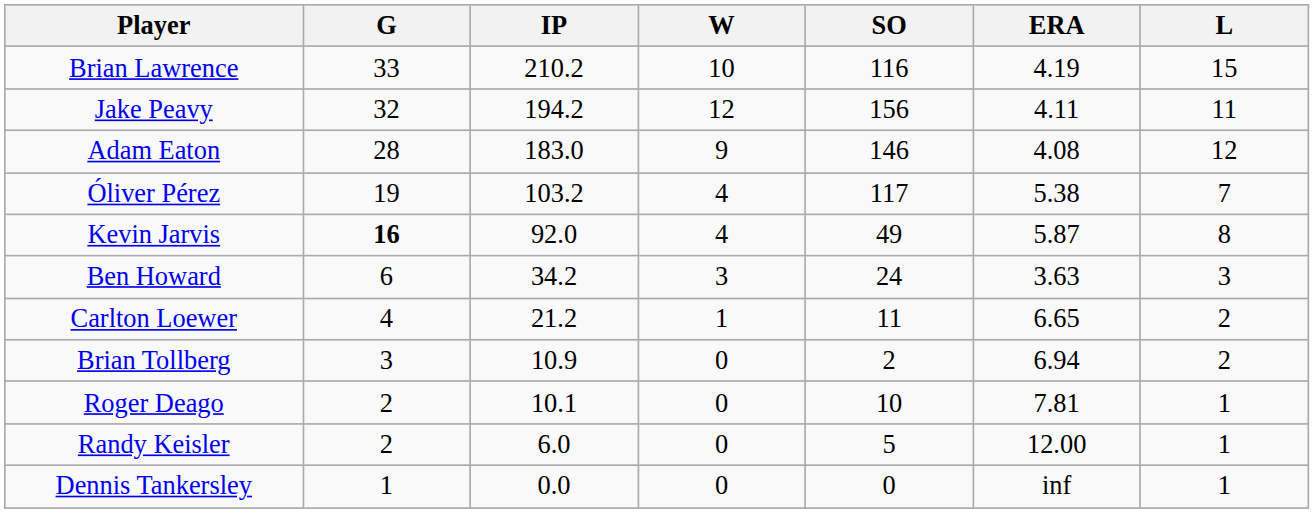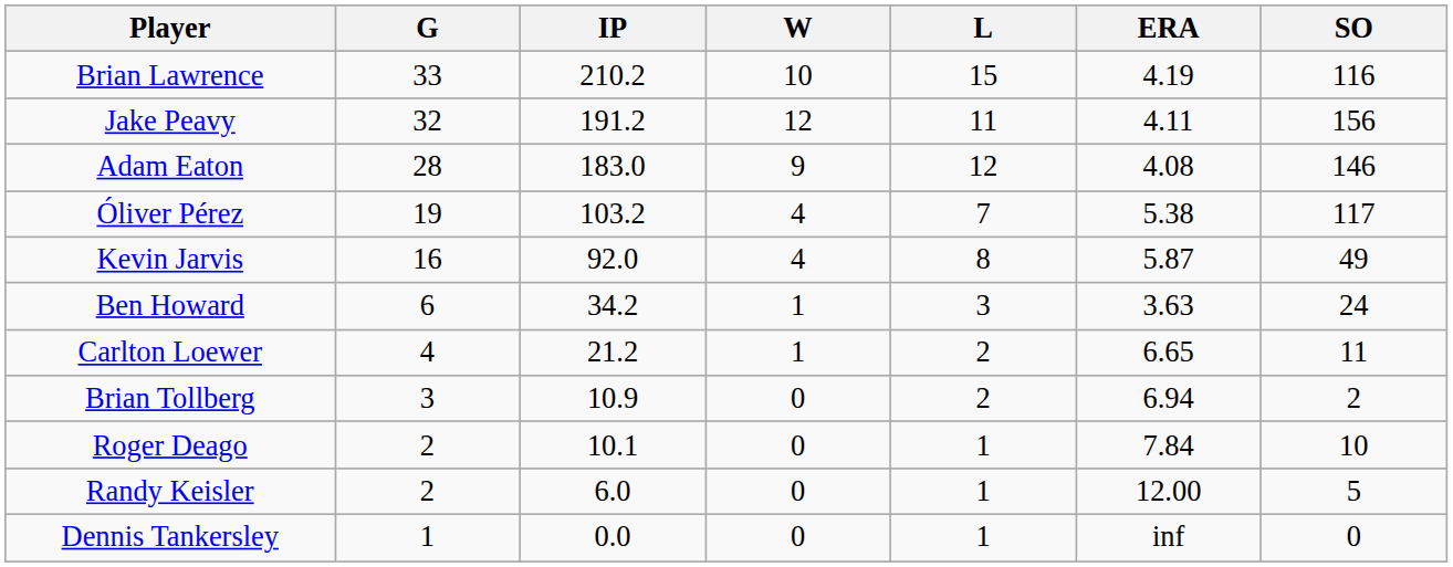 <table class="wikitable sortable">
 <tr>
 <th bgcolor="#DDDDFF" width="16%">Player</th>
 <th bgcolor="#DDDDFF" width="9%">G</th>
 <th bgcolor="#DDDDFF" width="9%">IP</th>
 <th bgcolor="#DDDDFF" width="9%">W</th>
+<th bgcolor="#DDDDFF" width="9%">L</th>
+<th bgcolor="#DDDDFF" width="9%">ERA</th>
 <th bgcolor="#DDDDFF" width="9%">SO</th>
-<th bgcolor="#DDDDFF" width="9%">ERA</th>
-<th bgcolor="#DDDDFF" width="9%">L</th>
 </tr>
 <tr align=center>
 <td><a href='#'>Brian Lawrence</a></td>
 <td>33</td>
 <td>210.2</td>
 <td>10</td>
+<td>15</td>
+<td>4.19</td>
 <td>116</td>
-<td>4.19</td>
-<td>15</td>
 </tr>
 <tr align=center>
 <td><a href='#'>Jake Peavy</a></td>
 <td>32</td>
-<td>194.2</td>
+<td>191.2</td>
 <td>12</td>
+<td>11</td>
+<td>4.11</td>
 <td>156</td>
-<td>4.11</td>
-<td>11</td>
 </tr>
 <tr align=center>
 <td><a href='#'>Adam Eaton</a></td>
 <td>28</td>
 <td>183.0</td>
 <td>9</td>
+<td>12</td>
+<td>4.08</td>
 <td>146</td>
-<td>4.08</td>
-<td>12</td>
 </tr>
 <tr align=center>
 <td><a href='#'>Óliver Pérez</a></td>
 <td>19</td>
 <td>103.2</td>
 <td>4</td>
+<td>7</td>
+<td>5.38</td>
 <td>117</td>
-<td>5.38</td>
-<td>7</td>
 </tr>
 <tr align=center>
 <td><a href='#'>Kevin Jarvis</a></td>
-<td><strong>16</strong></td>
+<td>16</td>
 <td>92.0</td>
 <td>4</td>
+<td>8</td>
+<td>5.87</td>
 <td>49</td>
-<td>5.87</td>
-<td>8</td>
 </tr>
 <tr align=center>
 <td><a href='#'>Ben Howard</a></td>
 <td>6</td>
 <td>34.2</td>
+<td>1</td>
 <td>3</td>
+<td>3.63</td>
 <td>24</td>
-<td>3.63</td>
-<td>3</td>
 </tr>
 <tr align=center>
 <td><a href='#'>Carlton Loewer</a></td>
 <td>4</td>
 <td>21.2</td>
 <td>1</td>
+<td>2</td>
+<td>6.65</td>
 <td>11</td>
-<td>6.65</td>
-<td>2</td>
 </tr>
 <tr align=center>
 <td><a href='#'>Brian Tollberg</a></td>
 <td>3</td>
 <td>10.9</td>
 <td>0</td>
 <td>2</td>
 <td>6.94</td>
 <td>2</td>
 </tr>
 <tr align=center>
 <td><a href='#'>Roger Deago</a></td>
 <td>2</td>
 <td>10.1</td>
 <td>0</td>
+<td>1</td>
+<td>7.84</td>
 <td>10</td>
-<td>7.81</td>
-<td>1</td>
 </tr>
 <tr align=center>
 <td><a href='#'>Randy Keisler</a></td>
 <td>2</td>
 <td>6.0</td>
 <td>0</td>
+<td>1</td>
+<td>12.00</td>
 <td>5</td>
-<td>12.00</td>
-<td>1</td>
 </tr>
 <tr align=center>
 <td><a href='#'>Dennis Tankersley</a></td>
 <td>1</td>
 <td>0.0</td>
 <td>0</td>
+<td>1</td>
+<td>inf</td>
 <td>0</td>
-<td>inf</td>
-<td>1</td>
 </tr>
 </table>
